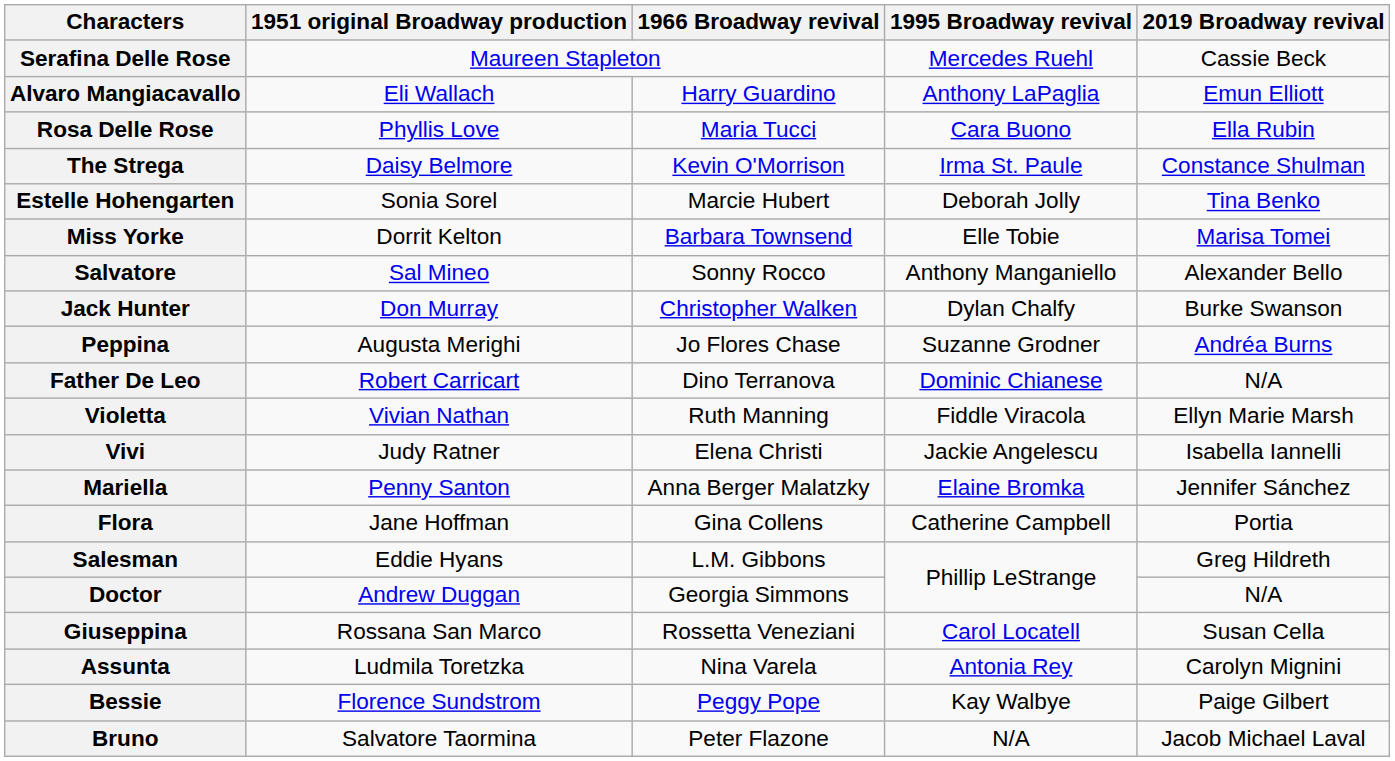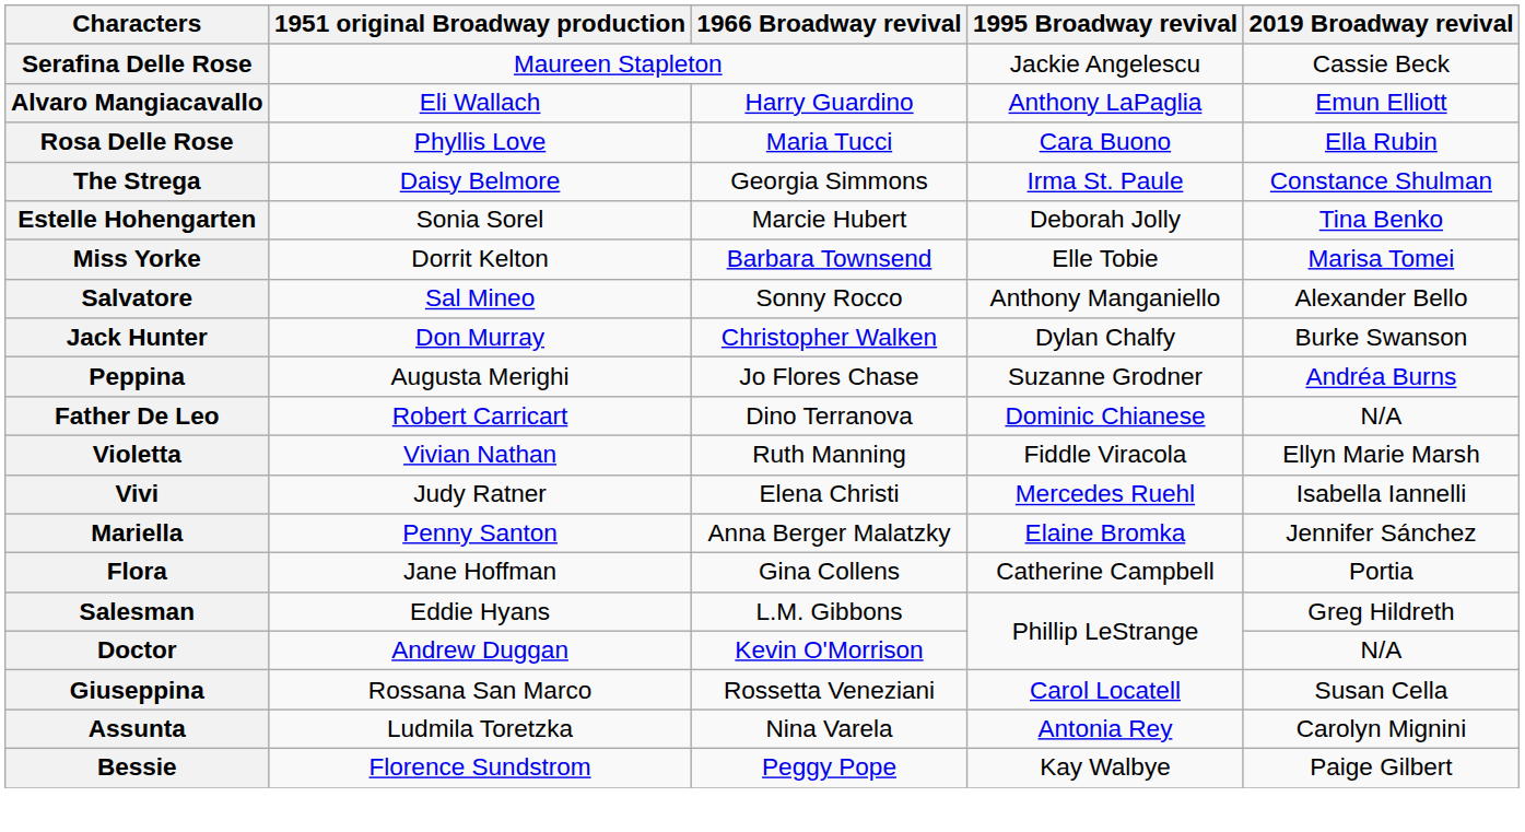 <table class="wikitable" style="width:1000;">
 <tr>
 <th>Characters</th>
 <th>1951 original Broadway production</th>
 <th>1966 Broadway revival</th>
 <th>1995 Broadway revival</th>
 <th>2019 Broadway revival</th>
 </tr>
 <tr>
 <th>Serafina Delle Rose</th>
 <td colspan="2" align="center"><a href='#'>Maureen Stapleton</a></td>
-<td colspan="1" align="center"><a href='#'>Mercedes Ruehl</a></td>
+<td colspan="1" align="center">Jackie Angelescu</td>
 <td colspan="1" align="center">Cassie Beck</td>
 </tr>
 <tr>
 <th>Alvaro Mangiacavallo</th>
 <td colspan="1" align="center"><a href='#'>Eli Wallach</a></td>
 <td colspan="1" align="center"><a href='#'>Harry Guardino</a></td>
 <td colspan="1" align="center"><a href='#'>Anthony LaPaglia</a></td>
 <td colspan="1" align="center"><a href='#'>Emun Elliott</a></td>
 </tr>
 <tr>
 <th>Rosa Delle Rose</th>
 <td colspan="1" align="center"><a href='#'>Phyllis Love</a></td>
 <td colspan="1" align="center"><a href='#'>Maria Tucci</a></td>
 <td colspan="1" align="center"><a href='#'>Cara Buono</a></td>
 <td colspan="1" align="center"><a href='#'>Ella Rubin</a></td>
 </tr>
 <tr>
 <th>The Strega</th>
 <td colspan="1" align="center"><a href='#'>Daisy Belmore</a></td>
-<td colspan="1" align="center"><a href='#'>Kevin O'Morrison</a></td>
+<td colspan="1" align="center">Georgia Simmons</td>
 <td colspan="1" align="center"><a href='#'>Irma St. Paule</a></td>
 <td colspan="1" align="center"><a href='#'>Constance Shulman</a></td>
 </tr>
 <tr>
 <th>Estelle Hohengarten</th>
 <td colspan="1" align="center">Sonia Sorel</td>
 <td colspan="1" align="center">Marcie Hubert</td>
 <td colspan="1" align="center">Deborah Jolly</td>
 <td colspan="1" align="center"><a href='#'>Tina Benko</a></td>
 </tr>
 <tr>
 <th>Miss Yorke</th>
 <td colspan="1" align="center">Dorrit Kelton</td>
 <td colspan="1" align="center"><a href='#'>Barbara Townsend</a></td>
 <td colspan="1" align="center">Elle Tobie</td>
 <td colspan="1" align="center"><a href='#'>Marisa Tomei</a></td>
 </tr>
 <tr>
 <th>Salvatore</th>
 <td colspan="1" align="center"><a href='#'>Sal Mineo</a></td>
 <td colspan="1" align="center">Sonny Rocco</td>
 <td colspan="1" align="center">Anthony Manganiello</td>
 <td colspan="1" align="center">Alexander Bello</td>
 </tr>
 <tr>
 <th>Jack Hunter</th>
 <td colspan="1" align="center"><a href='#'>Don Murray</a></td>
 <td colspan="1" align="center"><a href='#'>Christopher Walken</a></td>
 <td colspan="1" align="center">Dylan Chalfy</td>
 <td colspan="1" align="center">Burke Swanson</td>
 </tr>
 <tr>
 <th>Peppina</th>
 <td colspan="1" align="center">Augusta Merighi</td>
 <td colspan="1" align="center">Jo Flores Chase</td>
 <td colspan="1" align="center">Suzanne Grodner</td>
 <td colspan="1" align="center"><a href='#'>Andréa Burns</a></td>
 </tr>
 <tr>
 <th>Father De Leo</th>
 <td colspan="1" align="center"><a href='#'>Robert Carricart</a></td>
 <td colspan="1" align="center">Dino Terranova</td>
 <td colspan="1" align="center"><a href='#'>Dominic Chianese</a></td>
 <td colspan="1" align="center">N/A</td>
 </tr>
 <tr>
 <th>Violetta</th>
 <td colspan="1" align="center"><a href='#'>Vivian Nathan</a></td>
 <td colspan="1" align="center">Ruth Manning</td>
 <td colspan="1" align="center">Fiddle Viracola</td>
 <td colspan="1" align="center">Ellyn Marie Marsh</td>
 </tr>
 <tr>
 <th>Vivi</th>
 <td colspan="1" align="center">Judy Ratner</td>
 <td colspan="1" align="center">Elena Christi</td>
-<td colspan="1" align="center">Jackie Angelescu</td>
+<td colspan="1" align="center"><a href='#'>Mercedes Ruehl</a></td>
 <td colspan="1" align="center">Isabella Iannelli</td>
 </tr>
 <tr>
 <th>Mariella</th>
 <td colspan="1" align="center"><a href='#'>Penny Santon</a></td>
 <td colspan="1" align="center">Anna Berger Malatzky</td>
 <td colspan="1" align="center"><a href='#'>Elaine Bromka</a></td>
 <td colspan="1" align="center">Jennifer Sánchez</td>
 </tr>
 <tr>
 <th>Flora</th>
 <td colspan="1" align="center">Jane Hoffman</td>
 <td colspan="1" align="center">Gina Collens</td>
 <td colspan="1" align="center">Catherine Campbell</td>
 <td colspan="1" align="center">Portia</td>
 </tr>
 <tr>
 <th>Salesman</th>
 <td colspan="1" align="center">Eddie Hyans</td>
 <td colspan="1" align="center">L.M. Gibbons</td>
 <td colspan="1" rowspan="2" align="center">Phillip LeStrange</td>
 <td colspan="1" align="center">Greg Hildreth</td>
 </tr>
 <tr>
 <th>Doctor</th>
 <td colspan="1" align="center"><a href='#'>Andrew Duggan</a></td>
-<td colspan="1" align="center">Georgia Simmons</td>
+<td colspan="1" align="center"><a href='#'>Kevin O'Morrison</a></td>
 <td colspan="1" align="center">N/A</td>
 </tr>
 <tr>
 <th>Giuseppina</th>
 <td colspan="1" align="center">Rossana San Marco</td>
 <td colspan="1" align="center">Rossetta Veneziani</td>
 <td colspan="1" align="center"><a href='#'>Carol Locatell</a></td>
 <td colspan="1" align="center">Susan Cella</td>
 </tr>
 <tr>
 <th>Assunta</th>
 <td colspan="1" align="center">Ludmila Toretzka</td>
 <td colspan="1" align="center">Nina Varela</td>
 <td colspan="1" align="center"><a href='#'>Antonia Rey</a></td>
 <td colspan="1" align="center">Carolyn Mignini</td>
 </tr>
 <tr>
 <th>Bessie</th>
 <td colspan="1" align="center"><a href='#'>Florence Sundstrom</a></td>
 <td colspan="1" align="center"><a href='#'>Peggy Pope</a></td>
 <td colspan="1" align="center">Kay Walbye</td>
 <td colspan="1" align="center">Paige Gilbert</td>
 </tr>
-<tr>
-<th>Bruno</th>
-<td colspan="1" align="center">Salvatore Taormina</td>
-<td colspan="1" align="center">Peter Flazone</td>
-<td colspan="1" align="center">N/A</td>
-<td colspan="1" align="center">Jacob Michael Laval</td>
-</tr>
 </table>
